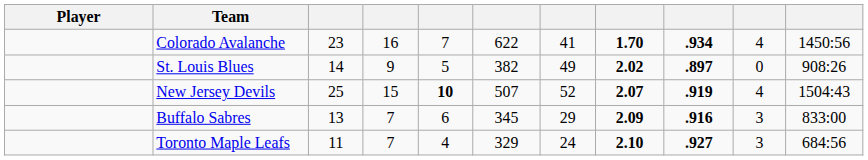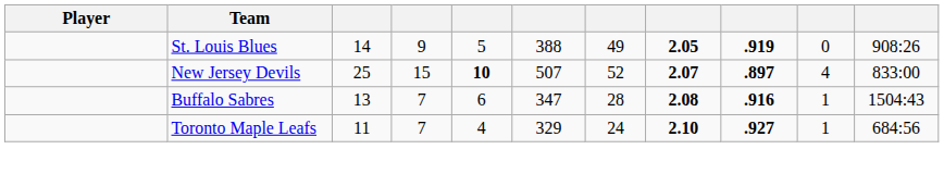 <table style="padding:3px; border-spacing:0; text-align:center;" class="wikitable sortable">
 <tr>
 <th style="width:12em">Player</th>
 <th style="width:12em">Team</th>
 <th style="width:4em"></th>
 <th style="width:4em"></th>
 <th style="width:4em"></th>
 <th style="width:5em"></th>
 <th style="width:4em"></th>
 <th style="width:5em"></th>
 <th style="width:5em"></th>
 <th style="width:4em"></th>
 <th style="width:5em"></th>
 </tr>
 <tr>
 <td align=left></td>
-<td align=left><a href='#'>Colorado Avalanche</a></td>
-<td>23</td>
-<td>16</td>
-<td>7</td>
-<td>622</td>
-<td>41</td>
-<td><strong>1.70</strong></td>
-<td><strong>.934</strong></td>
-<td>4</td>
-<td> 1450:56</td>
-</tr>
-<tr>
-<td align=left></td>
 <td align=left><a href='#'>St. Louis Blues</a></td>
 <td>14</td>
 <td>9</td>
 <td>5</td>
-<td>382</td>
+<td>388</td>
 <td>49</td>
-<td><strong>2.02</strong></td>
-<td><strong>.897</strong></td>
+<td><strong>2.05</strong></td>
+<td><strong>.919</strong></td>
 <td>0</td>
 <td> 908:26</td>
 </tr>
 <tr>
 <td align=left></td>
 <td align=left><a href='#'>New Jersey Devils</a></td>
 <td>25</td>
 <td>15</td>
 <td><strong>10</strong></td>
 <td>507</td>
 <td>52</td>
 <td><strong>2.07</strong></td>
-<td><strong>.919</strong></td>
+<td><strong>.897</strong></td>
 <td>4</td>
-<td> 1504:43</td>
+<td> 833:00</td>
 </tr>
 <tr>
 <td align=left></td>
 <td align=left><a href='#'>Buffalo Sabres</a></td>
 <td>13</td>
 <td>7</td>
 <td>6</td>
-<td>345</td>
-<td>29</td>
-<td><strong>2.09</strong></td>
+<td>347</td>
+<td>28</td>
+<td><strong>2.08</strong></td>
 <td><strong>.916</strong></td>
-<td>3</td>
-<td> 833:00</td>
+<td>1</td>
+<td> 1504:43</td>
 </tr>
 <tr>
 <td align=left></td>
 <td align=left><a href='#'>Toronto Maple Leafs</a></td>
 <td>11</td>
 <td>7</td>
 <td>4</td>
 <td>329</td>
 <td>24</td>
 <td><strong>2.10</strong></td>
 <td><strong>.927</strong></td>
-<td>3</td>
+<td>1</td>
 <td> 684:56</td>
 </tr>
 </table>
